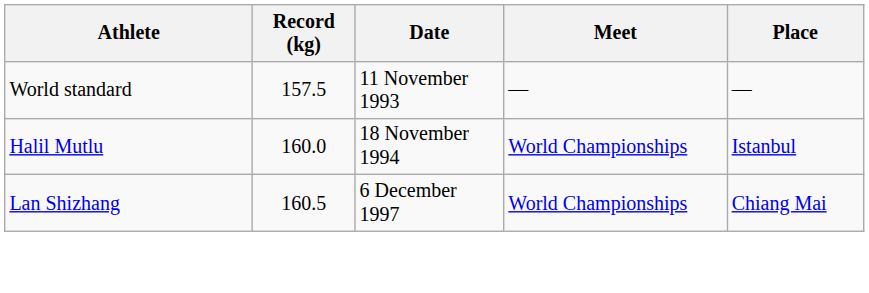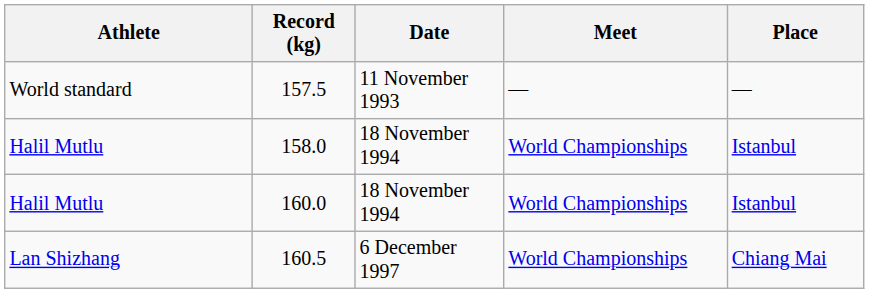 <table class="wikitable" style="font-size:90%; width: 70%;">
 <tr>
 <th width=20%>Athlete</th>
 <th width=8%>Record (kg)</th>
 <th width=12%>Date</th>
 <th width=18%>Meet</th>
 <th width=11%>Place</th>
 </tr>
 <tr>
 <td>World standard</td>
 <td align="center">157.5</td>
 <td>11 November 1993</td>
 <td>—</td>
 <td>—</td>
 </tr>
 <tr>
 <td> <a href='#'>Halil Mutlu</a></td>
+<td align="center">158.0</td>
+<td>18 November 1994</td>
+<td><a href='#'>World Championships</a></td>
+<td><a href='#'>Istanbul</a></td>
+</tr>
+<tr>
+<td> <a href='#'>Halil Mutlu</a></td>
 <td align="center">160.0</td>
 <td>18 November 1994</td>
 <td><a href='#'>World Championships</a></td>
 <td><a href='#'>Istanbul</a></td>
 </tr>
 <tr>
 <td> <a href='#'>Lan Shizhang</a></td>
 <td align="center">160.5</td>
 <td>6 December 1997</td>
 <td><a href='#'>World Championships</a></td>
 <td><a href='#'>Chiang Mai</a></td>
 </tr>
 </table>
